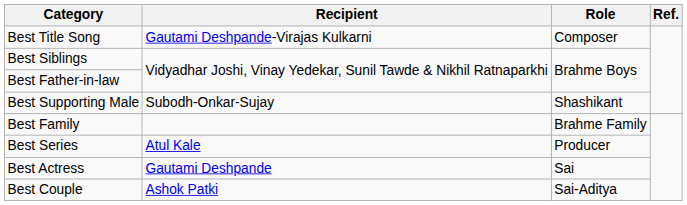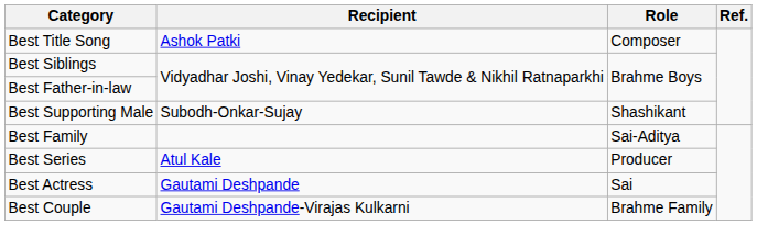 <table class="wikitable">
 <tr>
 <th>Category</th>
 <th>Recipient</th>
 <th>Role</th>
 <th>Ref.</th>
 </tr>
 <tr>
 <td>Best Title Song</td>
-<td><a href='#'>Gautami Deshpande</a>-Virajas Kulkarni</td>
+<td><a href='#'>Ashok Patki</a></td>
 <td>Composer</td>
 <td rowspan="4"></td>
 </tr>
 <tr>
 <td>Best Siblings</td>
 <td rowspan="2">Vidyadhar Joshi, Vinay Yedekar, Sunil Tawde & Nikhil Ratnaparkhi</td>
 <td rowspan="2">Brahme Boys</td>
 </tr>
 <tr>
 <td>Best Father-in-law</td>
 </tr>
 <tr>
 <td>Best Supporting Male</td>
 <td>Subodh-Onkar-Sujay</td>
 <td>Shashikant</td>
 </tr>
 <tr>
 <td>Best Family</td>
 <td></td>
-<td>Brahme Family</td>
+<td>Sai-Aditya</td>
 <td rowspan="4"></td>
 </tr>
 <tr>
 <td>Best Series</td>
 <td><a href='#'>Atul Kale</a></td>
 <td>Producer</td>
 </tr>
 <tr>
 <td>Best Actress</td>
 <td><a href='#'>Gautami Deshpande</a></td>
 <td>Sai</td>
 </tr>
 <tr>
 <td>Best Couple</td>
-<td><a href='#'>Ashok Patki</a></td>
-<td>Sai-Aditya</td>
+<td><a href='#'>Gautami Deshpande</a>-Virajas Kulkarni</td>
+<td>Brahme Family</td>
 </tr>
 </table>
